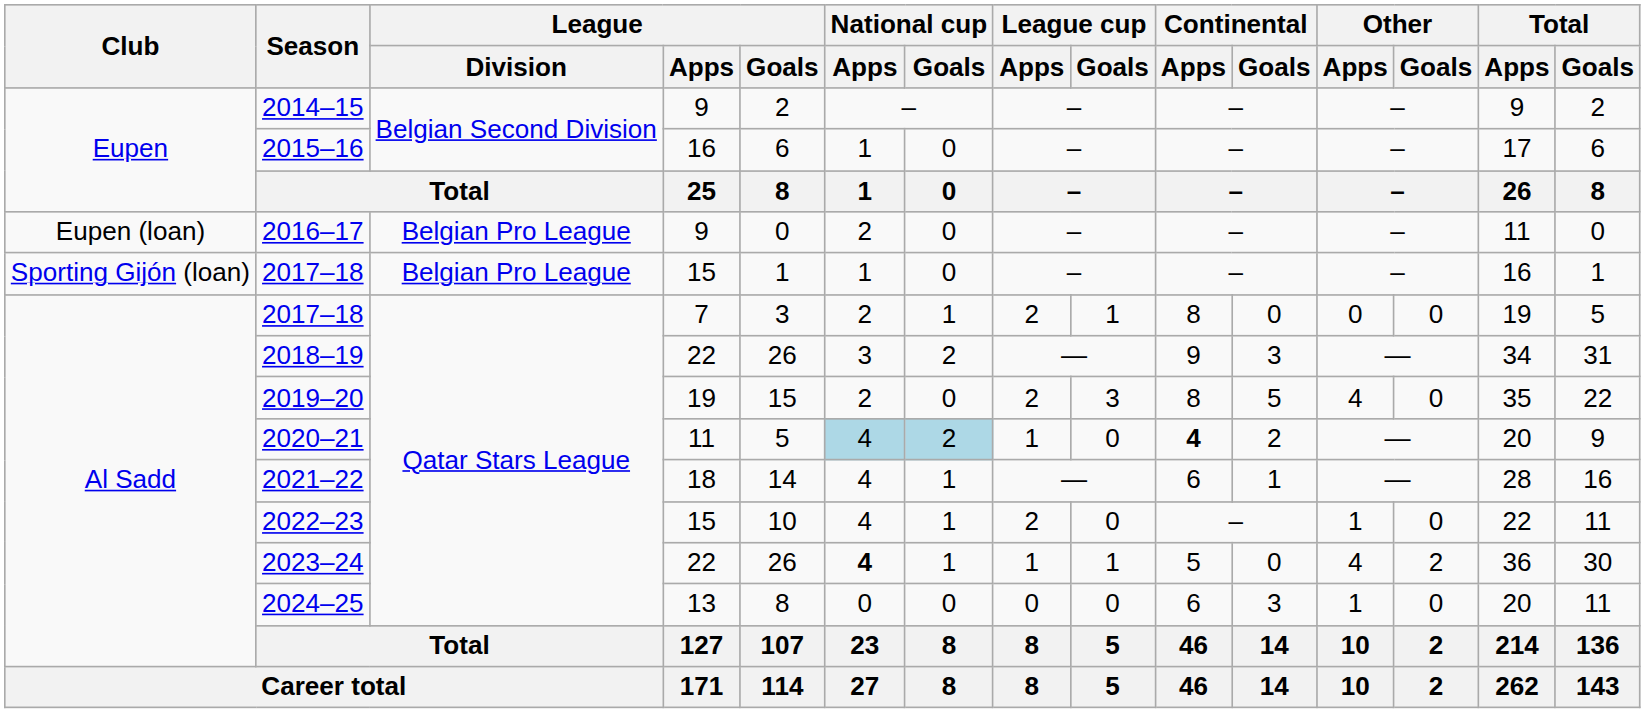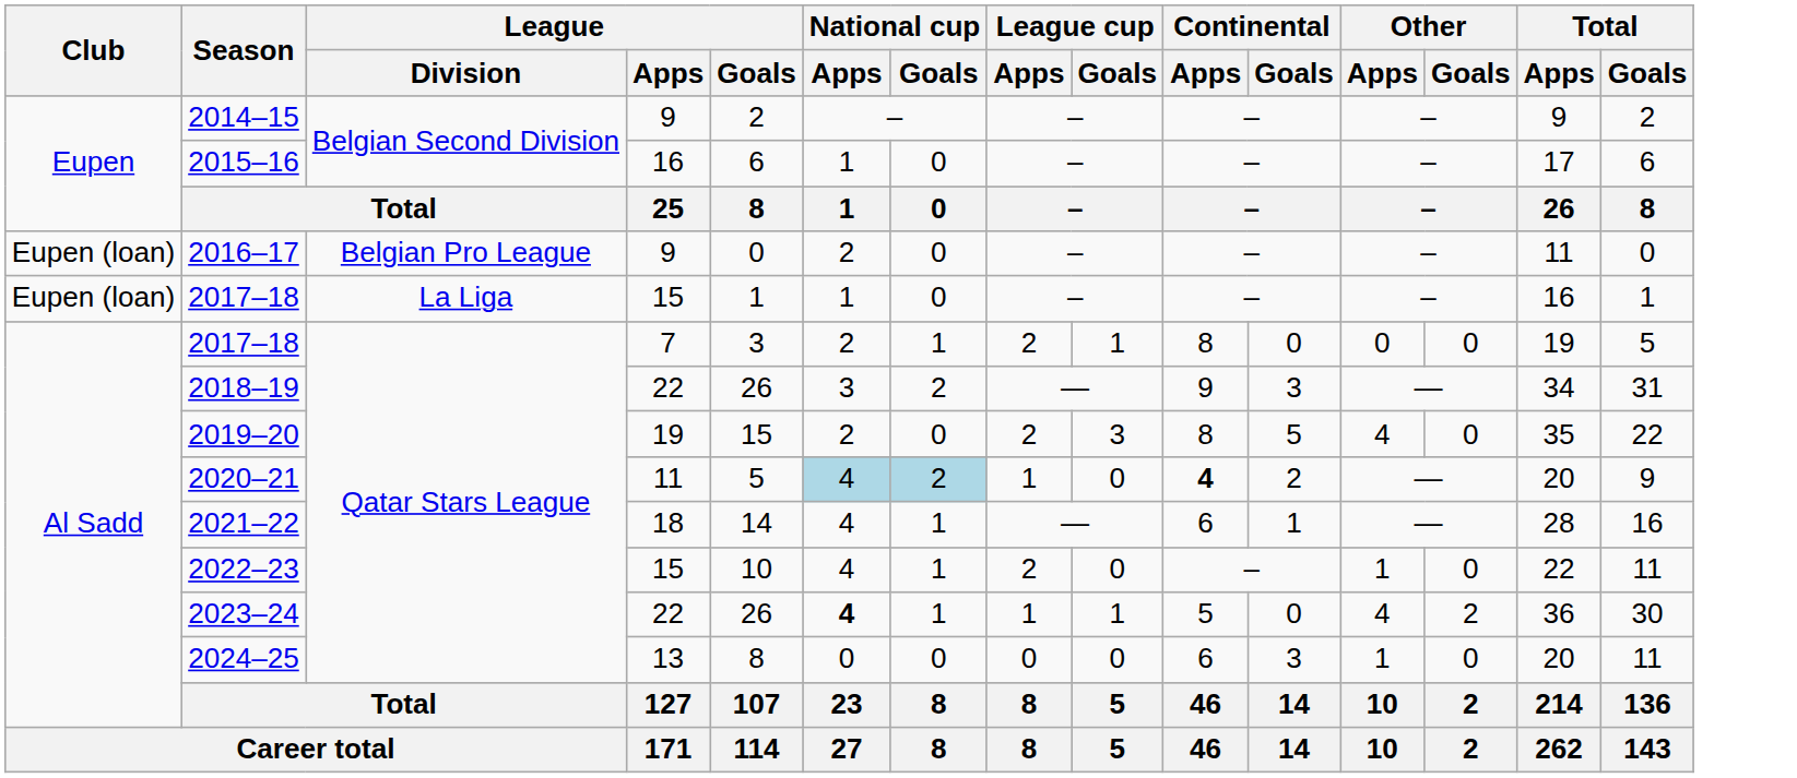 <table class="wikitable" style="text-align:center">
 <tr>
 <th rowspan="2">Club</th>
 <th rowspan="2">Season</th>
 <th colspan="3">League</th>
 <th colspan="2">National cup</th>
 <th colspan="2">League cup</th>
 <th colspan="2">Continental</th>
 <th colspan="2">Other</th>
 <th colspan="2">Total</th>
 </tr>
 <tr>
 <th>Division</th>
 <th>Apps</th>
 <th>Goals</th>
 <th>Apps</th>
 <th>Goals</th>
 <th>Apps</th>
 <th>Goals</th>
 <th>Apps</th>
 <th>Goals</th>
 <th>Apps</th>
 <th>Goals</th>
 <th>Apps</th>
 <th>Goals</th>
 </tr>
 <tr>
 <td rowspan="3"><a href='#'>Eupen</a></td>
 <td><a href='#'>2014–15</a></td>
 <td rowspan="2"><a href='#'>Belgian Second Division</a></td>
 <td>9</td>
 <td>2</td>
 <td colspan="2">–</td>
 <td colspan="2">–</td>
 <td colspan="2">–</td>
 <td colspan="2">–</td>
 <td>9</td>
 <td>2</td>
 </tr>
 <tr>
 <td><a href='#'>2015–16</a></td>
 <td>16</td>
 <td>6</td>
 <td>1</td>
 <td>0</td>
 <td colspan="2">–</td>
 <td colspan="2">–</td>
 <td colspan="2">–</td>
 <td>17</td>
 <td>6</td>
 </tr>
 <tr>
 <th colspan="2">Total</th>
 <th>25</th>
 <th>8</th>
 <th>1</th>
 <th>0</th>
 <th colspan="2">–</th>
 <th colspan="2">–</th>
 <th colspan="2">–</th>
 <th>26</th>
 <th>8</th>
 </tr>
 <tr>
 <td>Eupen (loan)</td>
 <td><a href='#'>2016–17</a></td>
 <td><a href='#'>Belgian Pro League</a></td>
 <td>9</td>
 <td>0</td>
 <td>2</td>
 <td>0</td>
 <td colspan="2">–</td>
 <td colspan="2">–</td>
 <td colspan="2">–</td>
 <td>11</td>
 <td>0</td>
 </tr>
 <tr>
-<td><a href='#'>Sporting Gijón</a> (loan)</td>
+<td>Eupen (loan)</td>
 <td><a href='#'>2017–18</a></td>
-<td><a href='#'>Belgian Pro League</a></td>
+<td><a href='#'>La Liga</a></td>
 <td>15</td>
 <td>1</td>
 <td>1</td>
 <td>0</td>
 <td colspan="2">–</td>
 <td colspan="2">–</td>
 <td colspan="2">–</td>
 <td>16</td>
 <td>1</td>
 </tr>
 <tr>
 <td rowspan="9"><a href='#'>Al Sadd</a></td>
 <td><a href='#'>2017–18</a></td>
 <td rowspan="8"><a href='#'>Qatar Stars League</a></td>
 <td>7</td>
 <td>3</td>
 <td>2</td>
 <td>1</td>
 <td>2</td>
 <td>1</td>
 <td>8</td>
 <td>0</td>
 <td>0</td>
 <td>0</td>
 <td>19</td>
 <td>5</td>
 </tr>
 <tr>
 <td><a href='#'>2018–19</a></td>
 <td>22</td>
 <td>26</td>
 <td>3</td>
 <td>2</td>
 <td colspan="2">—</td>
 <td>9</td>
 <td>3</td>
 <td colspan="2">—</td>
 <td>34</td>
 <td>31</td>
 </tr>
 <tr>
 <td><a href='#'>2019–20</a></td>
 <td>19</td>
 <td>15</td>
 <td>2</td>
 <td>0</td>
 <td>2</td>
 <td>3</td>
 <td>8</td>
 <td>5</td>
 <td>4</td>
 <td>0</td>
 <td>35</td>
 <td>22</td>
 </tr>
 <tr>
 <td><a href='#'>2020–21</a></td>
 <td>11</td>
 <td>5</td>
 <td style="background: lightblue;">4</td>
 <td style="background: lightblue;">2</td>
 <td>1</td>
 <td>0</td>
 <td><strong>4</strong></td>
 <td>2</td>
 <td colspan="2">—</td>
 <td>20</td>
 <td>9</td>
 </tr>
 <tr>
 <td><a href='#'>2021–22</a></td>
 <td>18</td>
 <td>14</td>
 <td>4</td>
 <td>1</td>
 <td colspan="2">—</td>
 <td>6</td>
 <td>1</td>
 <td colspan="2">—</td>
 <td>28</td>
 <td>16</td>
 </tr>
 <tr>
 <td><a href='#'>2022–23</a></td>
 <td>15</td>
 <td>10</td>
 <td>4</td>
 <td>1</td>
 <td>2</td>
 <td>0</td>
 <td colspan="2">–</td>
 <td>1</td>
 <td>0</td>
 <td>22</td>
 <td>11</td>
 </tr>
 <tr>
 <td><a href='#'>2023–24</a></td>
 <td>22</td>
 <td>26</td>
 <td><strong>4</strong></td>
 <td>1</td>
 <td>1</td>
 <td>1</td>
 <td>5</td>
 <td>0</td>
 <td>4</td>
 <td>2</td>
 <td>36</td>
 <td>30</td>
 </tr>
 <tr>
 <td><a href='#'>2024–25</a></td>
 <td>13</td>
 <td>8</td>
 <td>0</td>
 <td>0</td>
 <td>0</td>
 <td>0</td>
 <td>6</td>
 <td>3</td>
 <td>1</td>
 <td>0</td>
 <td>20</td>
 <td>11</td>
 </tr>
 <tr>
 <th colspan="2">Total</th>
 <th>127</th>
 <th>107</th>
 <th>23</th>
 <th>8</th>
 <th>8</th>
 <th>5</th>
 <th>46</th>
 <th>14</th>
 <th>10</th>
 <th>2</th>
 <th>214</th>
 <th>136</th>
 </tr>
 <tr>
 <th colspan="3">Career total</th>
 <th>171</th>
 <th>114</th>
 <th>27</th>
 <th>8</th>
 <th>8</th>
 <th>5</th>
 <th>46</th>
 <th>14</th>
 <th>10</th>
 <th>2</th>
 <th>262</th>
 <th>143</th>
 </tr>
 </table>
